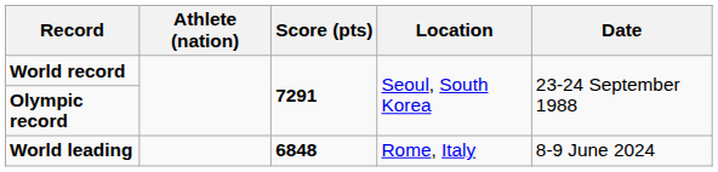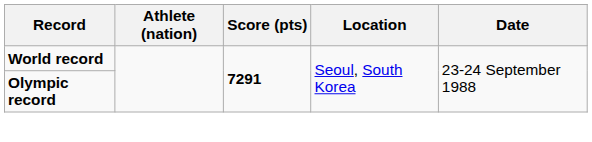 <table class="wikitable">
 <tr>
 <th>Record</th>
 <th>Athlete (nation)</th>
 <th>Score (pts)</th>
 <th>Location</th>
 <th>Date</th>
 </tr>
 <tr>
 <td><strong>World record</strong></td>
 <td rowspan="2"></td>
 <td rowspan="2"><strong>7291</strong></td>
 <td rowspan="2"><a href='#'>Seoul</a>, <a href='#'>South Korea</a></td>
 <td rowspan="2">23-24 September 1988</td>
 </tr>
 <tr>
 <td><strong>Olympic record</strong></td>
 </tr>
-<tr>
-<td><strong>World leading</strong></td>
-<td></td>
-<td><strong>6848</strong></td>
-<td><a href='#'>Rome</a>, <a href='#'>Italy</a></td>
-<td>8-9 June 2024</td>
-</tr>
 </table>
